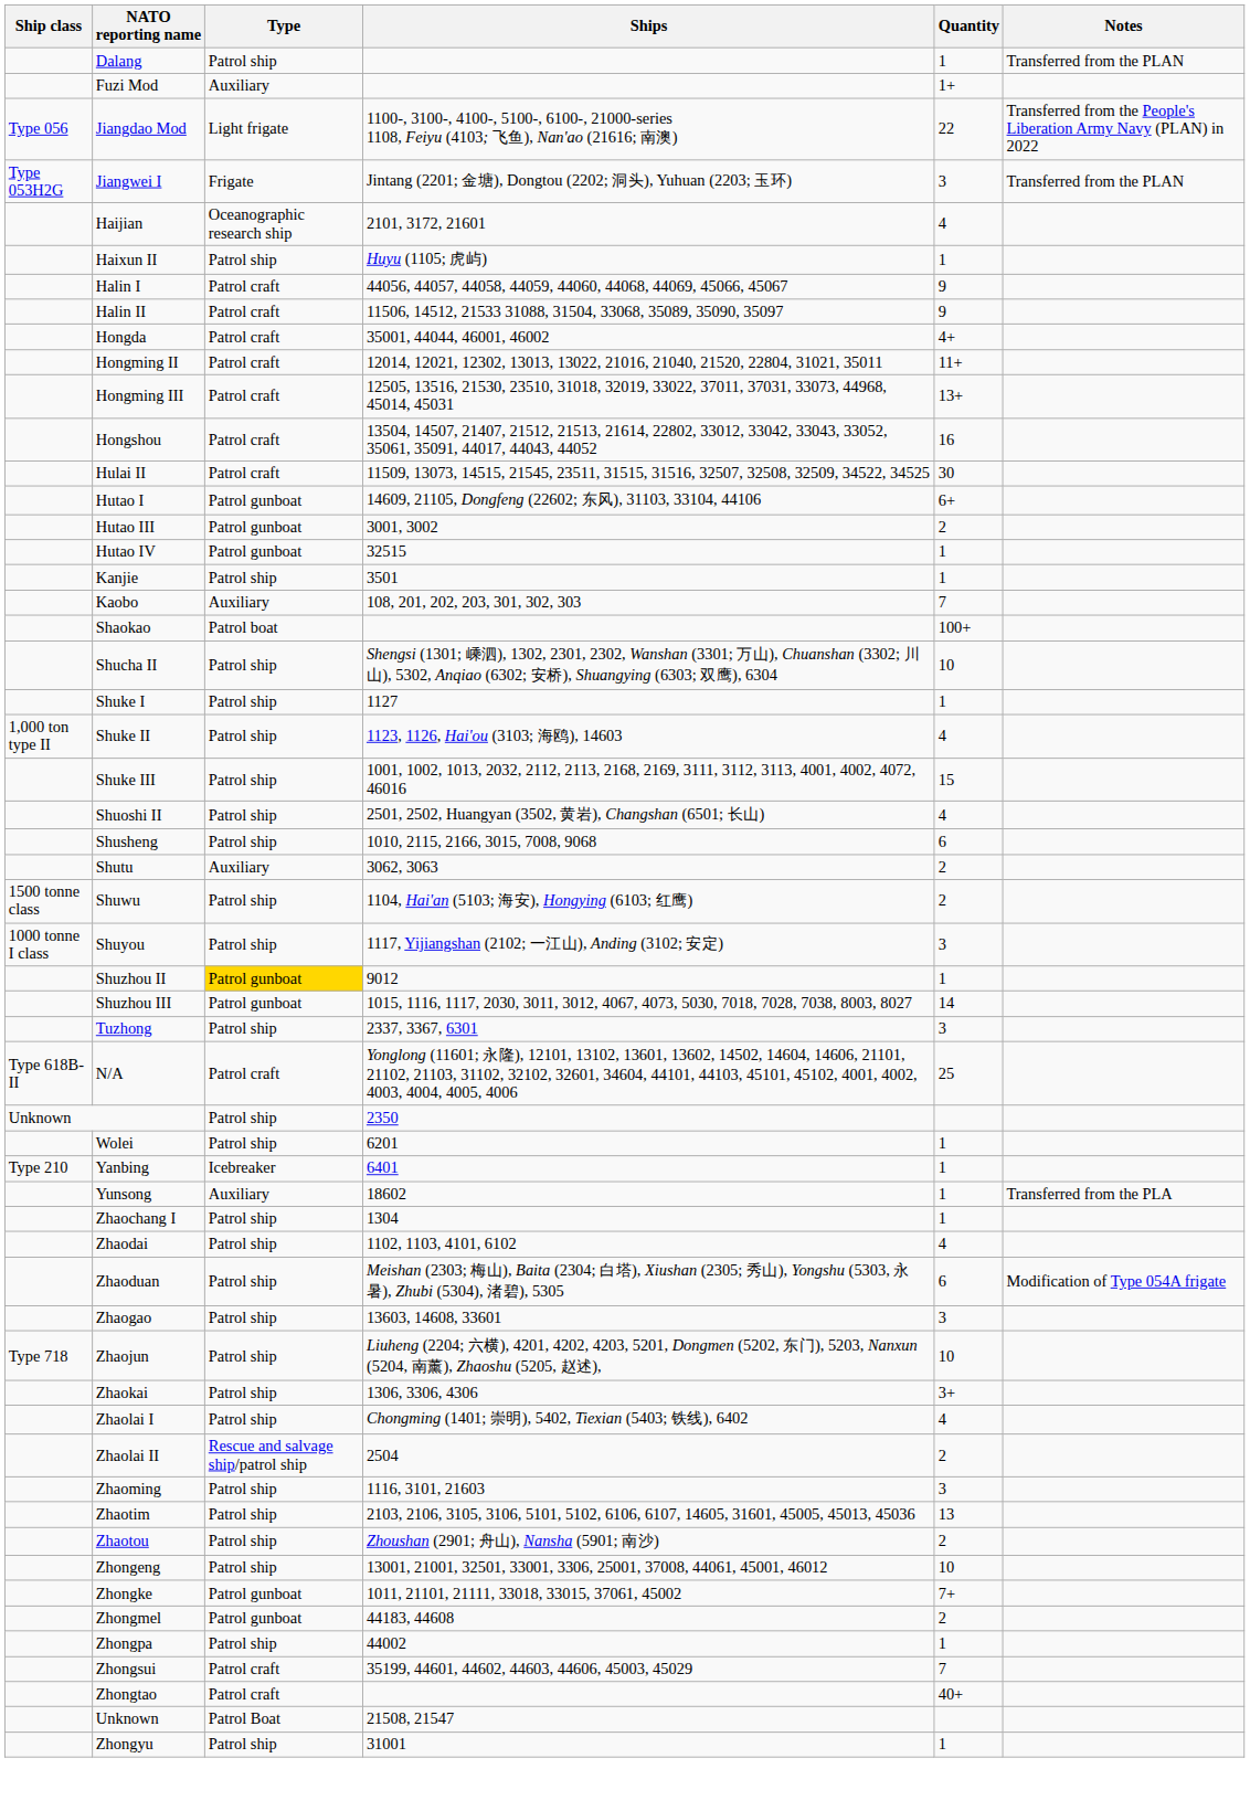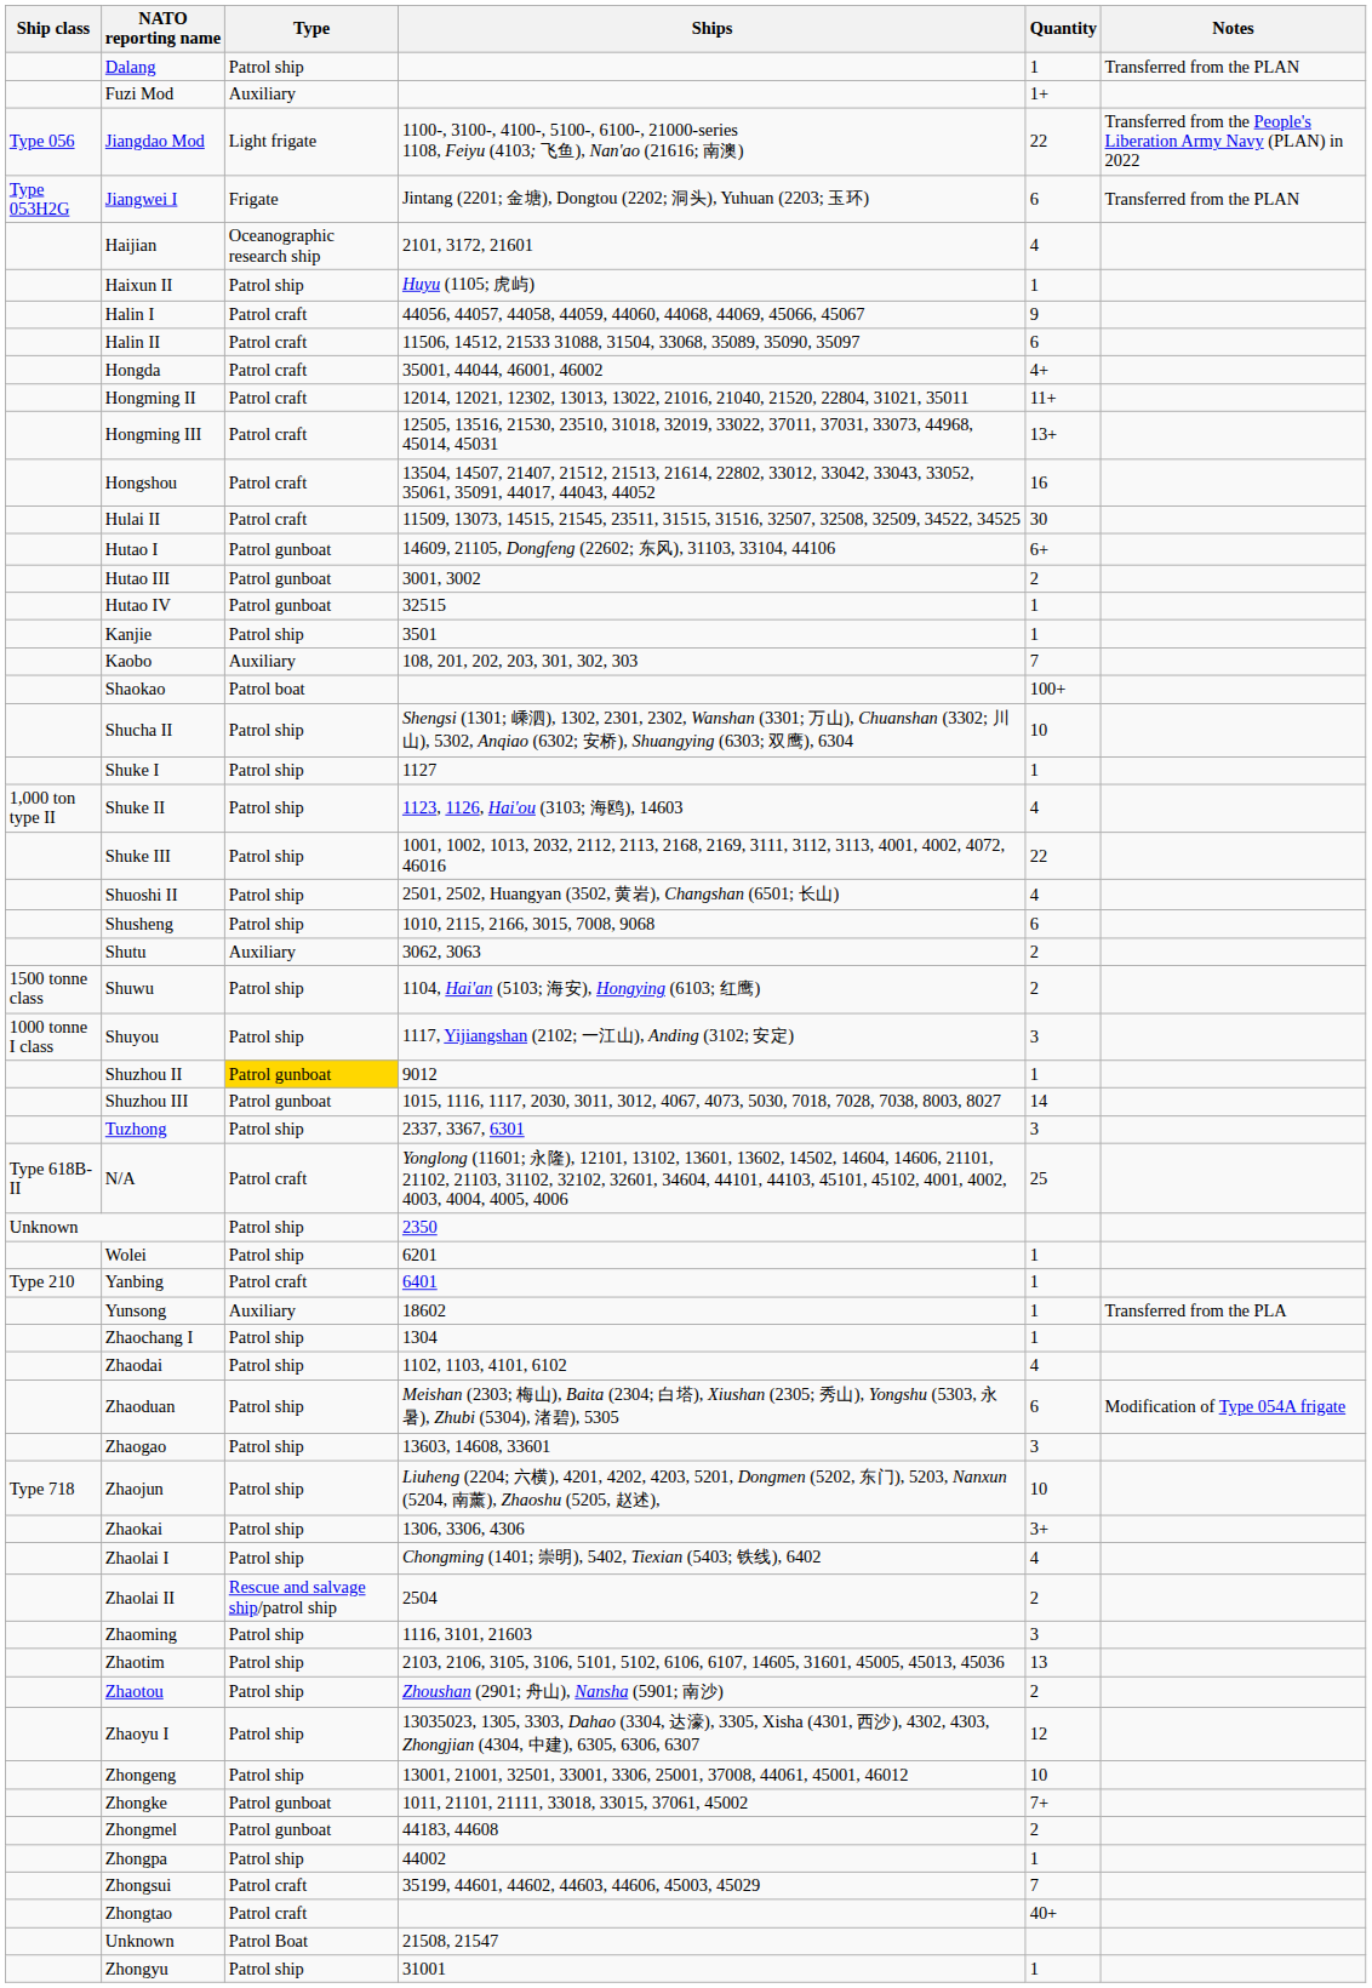 <table class="wikitable sortable">
 <tr>
 <th>Ship class</th>
 <th>NATO reporting name</th>
 <th>Type</th>
 <th>Ships</th>
 <th>Quantity</th>
 <th>Notes</th>
 </tr>
 <tr>
 <td></td>
 <td><a href='#'>Dalang</a></td>
 <td>Patrol ship</td>
 <td></td>
 <td>1</td>
 <td>Transferred from the PLAN</td>
 </tr>
 <tr>
 <td></td>
 <td>Fuzi Mod</td>
 <td>Auxiliary</td>
 <td></td>
 <td>1+</td>
 <td></td>
 </tr>
 <tr>
 <td><a href='#'>Type 056</a></td>
 <td><a href='#'>Jiangdao Mod</a></td>
 <td>Light frigate </td>
 <td>1100-, 3100-, 4100-, 5100-, 6100-, 21000-series <br>1108<em>, Feiyu</em> (4103<em>;</em> 飞鱼), <em>Nan'ao</em> (21616; 南澳)</td>
 <td>22</td>
 <td>Transferred from the <a href='#'>People's Liberation Army Navy</a> (PLAN) in 2022</td>
 </tr>
 <tr>
 <td><a href='#'>Type 053H2G</a></td>
 <td><a href='#'>Jiangwei I</a></td>
 <td>Frigate </td>
 <td>Jintang (2201; 金塘), Dongtou (2202; 洞头), Yuhuan (2203; 玉环)</td>
-<td>3</td>
+<td>6</td>
 <td>Transferred from the PLAN</td>
 </tr>
 <tr>
 <td></td>
 <td>Haijian</td>
 <td>Oceanographic research ship</td>
 <td>2101, 3172, 21601</td>
 <td>4</td>
 <td></td>
 </tr>
 <tr>
 <td></td>
 <td>Haixun II</td>
 <td>Patrol ship</td>
 <td><em><a href='#'>Huyu</a></em> (1105; 虎屿)</td>
 <td>1</td>
 <td></td>
 </tr>
 <tr>
 <td></td>
 <td>Halin I</td>
 <td>Patrol craft</td>
 <td>44056, 44057, 44058, 44059, 44060, 44068, 44069, 45066, 45067</td>
 <td>9</td>
 <td></td>
 </tr>
 <tr>
 <td></td>
 <td>Halin II</td>
 <td>Patrol craft</td>
 <td>11506, 14512, 21533 31088, 31504, 33068, 35089, 35090, 35097</td>
-<td>9</td>
+<td>6</td>
 <td></td>
 </tr>
 <tr>
 <td></td>
 <td>Hongda</td>
 <td>Patrol craft</td>
 <td>35001, 44044, 46001, 46002</td>
 <td>4+</td>
 <td></td>
 </tr>
 <tr>
 <td></td>
 <td>Hongming II</td>
 <td>Patrol craft</td>
 <td>12014, 12021, 12302, 13013, 13022, 21016, 21040, 21520, 22804, 31021, 35011</td>
 <td>11+</td>
 <td></td>
 </tr>
 <tr>
 <td></td>
 <td>Hongming III</td>
 <td>Patrol craft</td>
 <td>12505, 13516, 21530, 23510, 31018, 32019, 33022, 37011, 37031, 33073, 44968, 45014, 45031</td>
 <td>13+</td>
 <td></td>
 </tr>
 <tr>
 <td></td>
 <td>Hongshou</td>
 <td>Patrol craft</td>
 <td>13504, 14507, 21407, 21512, 21513, 21614, 22802, 33012, 33042, 33043, 33052, 35061, 35091, 44017, 44043, 44052</td>
 <td>16</td>
 <td></td>
 </tr>
 <tr>
 <td></td>
 <td>Hulai II</td>
 <td>Patrol craft</td>
 <td>11509, 13073, 14515, 21545, 23511, 31515, 31516, 32507, 32508, 32509, 34522, 34525</td>
 <td>30</td>
 <td></td>
 </tr>
 <tr>
 <td></td>
 <td>Hutao I</td>
 <td>Patrol gunboat</td>
 <td>14609, 21105, <em>Dongfeng</em> (22602; 东风), 31103, 33104, 44106</td>
 <td>6+</td>
 <td></td>
 </tr>
 <tr>
 <td></td>
 <td>Hutao III</td>
 <td>Patrol gunboat</td>
 <td>3001, 3002</td>
 <td>2</td>
 <td></td>
 </tr>
 <tr>
 <td></td>
 <td>Hutao IV</td>
 <td>Patrol gunboat</td>
 <td>32515</td>
 <td>1</td>
 <td></td>
 </tr>
 <tr>
 <td></td>
 <td>Kanjie</td>
 <td>Patrol ship</td>
 <td>3501</td>
 <td>1</td>
 <td></td>
 </tr>
 <tr>
 <td></td>
 <td>Kaobo</td>
 <td>Auxiliary</td>
 <td>108, 201, 202, 203, 301, 302, 303</td>
 <td>7</td>
 <td></td>
 </tr>
 <tr>
 <td></td>
 <td>Shaokao</td>
 <td>Patrol boat</td>
 <td></td>
 <td>100+</td>
 <td></td>
 </tr>
 <tr>
 <td></td>
 <td>Shucha II</td>
 <td>Patrol ship </td>
 <td><em>Shengsi</em> (1301; 嵊泗), 1302, 2301, 2302, <em>Wanshan</em> (3301; 万山), <em>Chuanshan</em> (3302; 川山), 5302, <em>Anqiao</em> (6302; 安桥), <em>Shuangying</em> (6303; 双鹰), 6304</td>
 <td>10</td>
 <td></td>
 </tr>
 <tr>
 <td></td>
 <td>Shuke I</td>
 <td>Patrol ship</td>
 <td>1127</td>
 <td>1</td>
 <td></td>
 </tr>
 <tr>
 <td>1,000 ton type II</td>
 <td>Shuke II</td>
 <td>Patrol ship</td>
 <td><a href='#'>1123</a>, <a href='#'>1126</a>, <a href='#'><em>Hai'ou</em></a> (3103; 海鸥), 14603</td>
 <td>4</td>
 <td></td>
 </tr>
 <tr>
 <td></td>
 <td>Shuke III</td>
 <td>Patrol ship</td>
 <td>1001, 1002, 1013, 2032, 2112, 2113, 2168, 2169, 3111, 3112, 3113, 4001, 4002, 4072, 46016</td>
-<td>15</td>
+<td>22</td>
 <td></td>
 </tr>
 <tr>
 <td></td>
 <td>Shuoshi II</td>
 <td>Patrol ship</td>
 <td>2501, 2502, Huangyan (3502, 黄岩), <em>Changshan</em> (6501; 长山)</td>
 <td>4</td>
 <td></td>
 </tr>
 <tr>
 <td></td>
 <td>Shusheng</td>
 <td>Patrol ship</td>
 <td>1010, 2115, 2166, 3015, 7008, 9068</td>
 <td>6</td>
 <td></td>
 </tr>
 <tr>
 <td></td>
 <td>Shutu</td>
 <td>Auxiliary</td>
 <td>3062, 3063</td>
 <td>2</td>
 <td></td>
 </tr>
 <tr>
 <td>1500 tonne class</td>
 <td>Shuwu</td>
 <td>Patrol ship</td>
 <td>1104, <em><a href='#'>Hai'an</a></em> (5103; 海安), <em><a href='#'>Hongying</a></em> (6103; 红鹰)</td>
 <td>2</td>
 <td></td>
 </tr>
 <tr>
 <td>1000 tonne I class</td>
 <td>Shuyou</td>
 <td>Patrol ship</td>
 <td>1117, <a href='#'>Yijiangshan</a> (2102; 一江山), <em>Anding</em> (3102; 安定)</td>
 <td>3</td>
 <td></td>
 </tr>
 <tr>
 <td></td>
 <td>Shuzhou II</td>
 <td style="background: gold;">Patrol gunboat</td>
 <td>9012</td>
 <td>1</td>
 <td></td>
 </tr>
 <tr>
 <td></td>
 <td>Shuzhou III</td>
 <td>Patrol gunboat</td>
 <td>1015, 1116, 1117, 2030, 3011, 3012, 4067, 4073, 5030, 7018, 7028, 7038, 8003, 8027</td>
 <td>14</td>
 <td></td>
 </tr>
 <tr>
 <td></td>
 <td><a href='#'>Tuzhong</a></td>
 <td>Patrol ship</td>
 <td>2337, 3367, <a href='#'>6301</a></td>
 <td>3</td>
 <td></td>
 </tr>
 <tr>
 <td>Type 618B-II</td>
 <td>N/A</td>
 <td>Patrol craft</td>
 <td><em>Yonglong</em> (11601; 永隆), 12101, 13102, 13601, 13602, 14502, 14604, 14606, 21101, 21102, 21103, 31102, 32102, 32601, 34604, 44101, 44103, 45101, 45102, 4001, 4002, 4003, 4004, 4005, 4006</td>
 <td>25</td>
 <td></td>
 </tr>
 <tr>
 <td colspan="2">Unknown</td>
 <td>Patrol ship</td>
 <td><a href='#'>2350</a></td>
 <td></td>
 <td></td>
 </tr>
 <tr>
 <td></td>
 <td>Wolei</td>
 <td>Patrol ship</td>
 <td>6201</td>
 <td>1</td>
 <td></td>
 </tr>
 <tr>
 <td>Type 210</td>
 <td>Yanbing</td>
-<td>Icebreaker</td>
+<td>Patrol craft</td>
 <td><a href='#'>6401</a></td>
 <td>1</td>
 <td></td>
 </tr>
 <tr>
 <td></td>
 <td>Yunsong</td>
 <td>Auxiliary</td>
 <td>18602</td>
 <td>1</td>
 <td>Transferred from the PLA</td>
 </tr>
 <tr>
 <td></td>
 <td>Zhaochang I</td>
 <td>Patrol ship </td>
 <td>1304</td>
 <td>1</td>
 <td></td>
 </tr>
 <tr>
 <td></td>
 <td>Zhaodai</td>
 <td>Patrol ship</td>
 <td>1102, 1103, 4101, 6102</td>
 <td>4</td>
 <td></td>
 </tr>
 <tr>
 <td></td>
 <td>Zhaoduan</td>
 <td>Patrol ship</td>
 <td><em>Meishan</em> (2303; 梅山), <em>Baita</em> (2304; 白塔),  <em>Xiushan</em> (2305; 秀山), <em>Yongshu</em> (5303, 永暑), <em>Zhubi</em> (5304), 渚碧), 5305</td>
 <td>6</td>
 <td>Modification of <a href='#'>Type 054A frigate</a></td>
 </tr>
 <tr>
 <td></td>
 <td>Zhaogao</td>
 <td>Patrol ship </td>
 <td>13603, 14608, 33601</td>
 <td>3</td>
 <td></td>
 </tr>
 <tr>
 <td>Type 718</td>
 <td>Zhaojun</td>
 <td>Patrol ship </td>
 <td><em>Liuheng</em> (2204; 六横), 4201, 4202, 4203, 5201, <em>Dongmen</em> (5202, 东门), 5203, <em>Nanxun</em> (5204, 南薰), <em>Zhaoshu</em> (5205, 赵述),</td>
 <td>10</td>
 <td></td>
 </tr>
 <tr>
 <td></td>
 <td>Zhaokai</td>
 <td>Patrol ship</td>
 <td>1306, 3306, 4306</td>
 <td>3+</td>
 <td></td>
 </tr>
 <tr>
 <td></td>
 <td>Zhaolai I</td>
 <td>Patrol ship </td>
 <td><em>Chongming</em> (1401; 崇明), 5402, <em>Tiexian</em> (5403; 铁线), 6402</td>
 <td>4</td>
 <td></td>
 </tr>
 <tr>
 <td></td>
 <td>Zhaolai II</td>
 <td><a href='#'>Rescue and salvage ship</a>/patrol ship </td>
 <td>2504</td>
 <td>2</td>
 <td></td>
 </tr>
 <tr>
 <td></td>
 <td>Zhaoming</td>
 <td>Patrol ship</td>
 <td>1116, 3101, 21603</td>
 <td>3</td>
 <td></td>
 </tr>
 <tr>
 <td></td>
 <td>Zhaotim</td>
 <td>Patrol ship</td>
 <td>2103, 2106, 3105, 3106, 5101, 5102, 6106, 6107, 14605, 31601, 45005, 45013, 45036</td>
 <td>13</td>
 <td></td>
 </tr>
 <tr>
 <td></td>
 <td><a href='#'>Zhaotou</a></td>
 <td>Patrol ship</td>
 <td><em><a href='#'>Zhoushan</a></em> (2901; 舟山), <em><a href='#'>Nansha</a></em> (5901; 南沙)</td>
 <td>2</td>
 <td></td>
 </tr>
 <tr>
 <td></td>
+<td>Zhaoyu I</td>
+<td>Patrol ship </td>
+<td>13035023, 1305, 3303, <em>Dahao</em> (3304, 达濠), 3305, Xisha (4301, 西沙), 4302, 4303, <em>Zhongjian</em> (4304, 中建), 6305, 6306, 6307</td>
+<td>12</td>
+<td></td>
+</tr>
+<tr>
+<td></td>
 <td>Zhongeng</td>
 <td>Patrol ship</td>
 <td>13001, 21001, 32501, 33001, 3306, 25001, 37008, 44061, 45001, 46012</td>
 <td>10</td>
 <td></td>
 </tr>
 <tr>
 <td></td>
 <td>Zhongke</td>
 <td>Patrol gunboat</td>
 <td>1011, 21101, 21111, 33018, 33015, 37061, 45002</td>
 <td>7+</td>
 <td></td>
 </tr>
 <tr>
 <td></td>
 <td>Zhongmel</td>
 <td>Patrol gunboat</td>
 <td>44183, 44608</td>
 <td>2</td>
 <td></td>
 </tr>
 <tr>
 <td></td>
 <td>Zhongpa</td>
 <td>Patrol ship </td>
 <td>44002</td>
 <td>1</td>
 <td></td>
 </tr>
 <tr>
 <td></td>
 <td>Zhongsui</td>
 <td>Patrol craft</td>
 <td>35199, 44601, 44602, 44603, 44606, 45003, 45029</td>
 <td>7</td>
 <td></td>
 </tr>
 <tr>
 <td></td>
 <td>Zhongtao</td>
 <td>Patrol craft</td>
 <td></td>
 <td>40+</td>
 <td></td>
 </tr>
 <tr>
 <td></td>
 <td>Unknown</td>
 <td>Patrol Boat</td>
 <td>21508, 21547</td>
 <td></td>
 <td></td>
 </tr>
 <tr>
 <td></td>
 <td>Zhongyu</td>
 <td>Patrol ship</td>
 <td>31001</td>
 <td>1</td>
 <td></td>
 </tr>
 </table>
